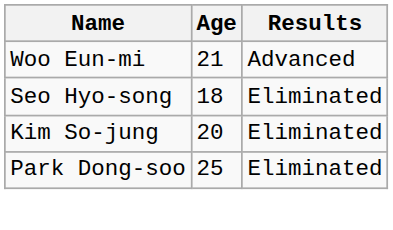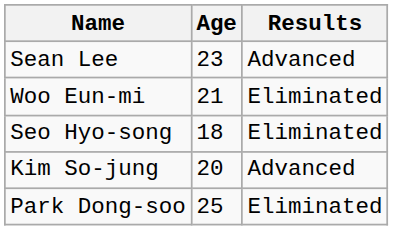 <table class="wikitable">
 <tr>
 <th>Name</th>
 <th>Age</th>
 <th>Results</th>
 </tr>
 <tr>
+<td>Sean Lee</td>
+<td>23</td>
+<td>Advanced</td>
+</tr>
+<tr>
 <td>Woo Eun-mi</td>
 <td>21</td>
-<td>Advanced</td>
+<td>Eliminated</td>
 </tr>
 <tr>
 <td>Seo Hyo-song</td>
 <td>18</td>
 <td>Eliminated</td>
 </tr>
 <tr>
 <td>Kim So-jung</td>
 <td>20</td>
-<td>Eliminated</td>
+<td>Advanced</td>
 </tr>
 <tr>
 <td>Park Dong-soo</td>
 <td>25</td>
 <td>Eliminated</td>
 </tr>
 </table>
